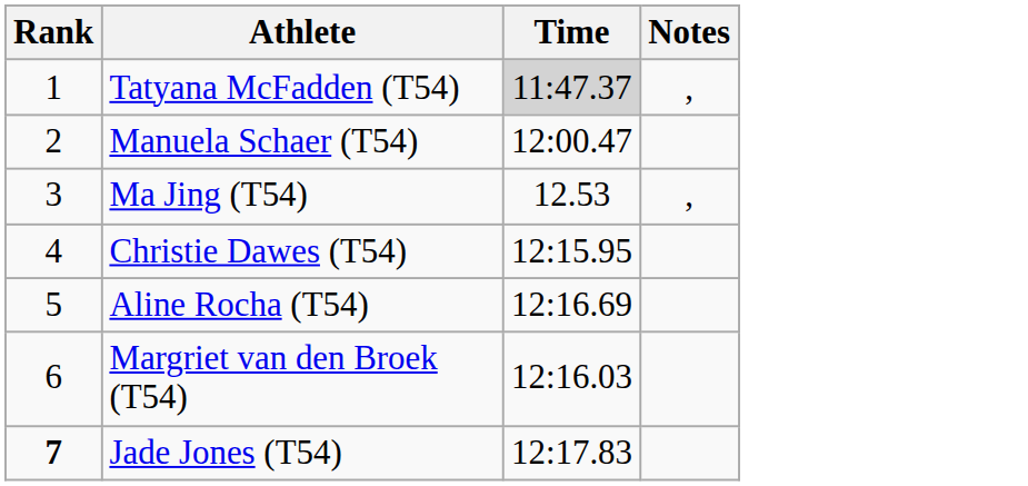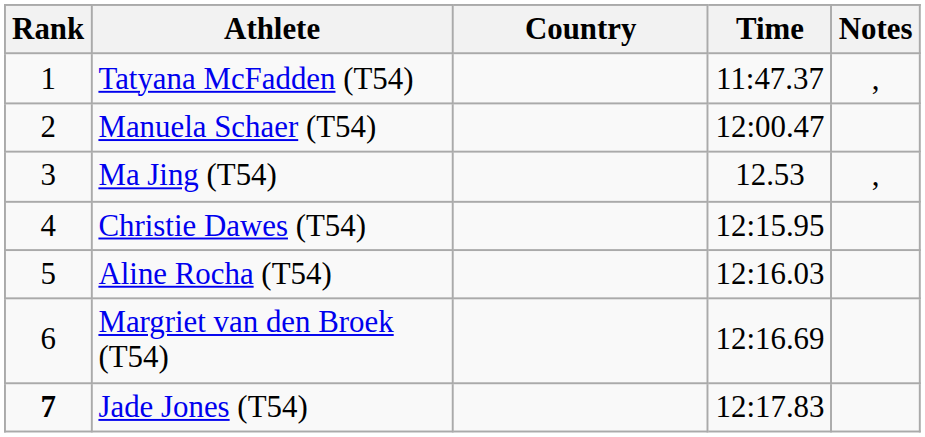 <table class="wikitable sortable" style="text-align:center">
 <tr>
 <th>Rank</th>
 <th style="width:180px">Athlete</th>
+<th style="width:125px">Country</th>
 <th>Time</th>
 <th>Notes</th>
 </tr>
 <tr>
 <td>1</td>
 <td style="text-align:left;"><a href='#'>Tatyana McFadden</a> (T54)</td>
-<td style="background: lightgrey;">11:47.37</td>
+<td style="text-align:left;"></td>
+<td>11:47.37</td>
 <td>, </td>
 </tr>
 <tr>
 <td>2</td>
 <td style="text-align:left;"><a href='#'>Manuela Schaer</a> (T54)</td>
+<td style="text-align:left;"></td>
 <td>12:00.47</td>
 <td></td>
 </tr>
 <tr>
 <td>3</td>
 <td style="text-align:left;"><a href='#'>Ma Jing</a>  (T54)</td>
+<td style="text-align:left;"></td>
 <td>12.53</td>
 <td>, </td>
 </tr>
 <tr>
 <td>4</td>
 <td style="text-align:left;"><a href='#'>Christie Dawes</a> (T54)</td>
+<td style="text-align:left;"></td>
 <td>12:15.95</td>
 <td></td>
 </tr>
 <tr>
 <td>5</td>
 <td style="text-align:left;"><a href='#'>Aline Rocha</a> (T54)</td>
-<td>12:16.69</td>
+<td style="text-align:left;"></td>
+<td>12:16.03</td>
 <td></td>
 </tr>
 <tr>
 <td>6</td>
 <td style="text-align:left;"><a href='#'>Margriet van den Broek</a> (T54)</td>
-<td>12:16.03</td>
+<td style="text-align:left;"></td>
+<td>12:16.69</td>
 <td></td>
 </tr>
 <tr>
 <td><strong>7</strong></td>
 <td style="text-align:left;"><a href='#'>Jade Jones</a> (T54)</td>
+<td style="text-align:left;"></td>
 <td>12:17.83</td>
 <td></td>
 </tr>
 </table>
